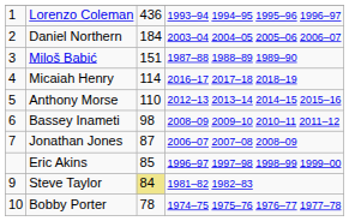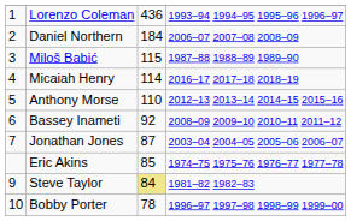 <table class="wikitable">
 <tr>
 </tr>
 <tr>
 <td>1</td>
 <td><a href='#'>Lorenzo Coleman</a></td>
 <td>436</td>
 <td style="font-size:80%;"><a href='#'>1993–94</a> <a href='#'>1994–95</a> <a href='#'>1995–96</a> <a href='#'>1996–97</a></td>
 </tr>
 <tr>
 <td>2</td>
 <td>Daniel Northern</td>
 <td>184</td>
-<td style="font-size:80%;"><a href='#'>2003–04</a> <a href='#'>2004–05</a> <a href='#'>2005–06</a> <a href='#'>2006–07</a></td>
+<td style="font-size:80%;"><a href='#'>2006–07</a> <a href='#'>2007–08</a> <a href='#'>2008–09</a></td>
 </tr>
 <tr>
 <td>3</td>
 <td><a href='#'>Miloš Babić</a></td>
-<td>151</td>
+<td>115</td>
 <td style="font-size:80%;"><a href='#'>1987–88</a> <a href='#'>1988–89</a> <a href='#'>1989–90</a></td>
 </tr>
 <tr>
 <td>4</td>
 <td>Micaiah Henry</td>
 <td>114</td>
 <td style="font-size:80%;"><a href='#'>2016–17</a> <a href='#'>2017–18</a> <a href='#'>2018–19</a></td>
 </tr>
 <tr>
 <td>5</td>
 <td>Anthony Morse</td>
 <td>110</td>
 <td style="font-size:80%;"><a href='#'>2012–13</a> <a href='#'>2013–14</a> <a href='#'>2014–15</a> <a href='#'>2015–16</a></td>
 </tr>
 <tr>
 <td>6</td>
 <td>Bassey Inameti</td>
-<td>98</td>
+<td>92</td>
 <td style="font-size:80%;"><a href='#'>2008–09</a> <a href='#'>2009–10</a> <a href='#'>2010–11</a> <a href='#'>2011–12</a></td>
 </tr>
 <tr>
 <td>7</td>
 <td>Jonathan Jones</td>
 <td>87</td>
-<td style="font-size:80%;"><a href='#'>2006–07</a> <a href='#'>2007–08</a> <a href='#'>2008–09</a></td>
+<td style="font-size:80%;"><a href='#'>2003–04</a> <a href='#'>2004–05</a> <a href='#'>2005–06</a> <a href='#'>2006–07</a></td>
 </tr>
 <tr>
 <td></td>
 <td>Eric Akins</td>
 <td>85</td>
-<td style="font-size:80%;"><a href='#'>1996–97</a> <a href='#'>1997–98</a> <a href='#'>1998–99</a> <a href='#'>1999–00</a></td>
+<td style="font-size:80%;"><a href='#'>1974–75</a> <a href='#'>1975–76</a> <a href='#'>1976–77</a> <a href='#'>1977–78</a></td>
 </tr>
 <tr>
 <td>9</td>
 <td>Steve Taylor</td>
 <td style="background: khaki;">84</td>
 <td style="font-size:80%;"><a href='#'>1981–82</a> <a href='#'>1982–83</a></td>
 </tr>
 <tr>
 <td>10</td>
 <td>Bobby Porter</td>
 <td>78</td>
-<td style="font-size:80%;"><a href='#'>1974–75</a> <a href='#'>1975–76</a> <a href='#'>1976–77</a> <a href='#'>1977–78</a></td>
+<td style="font-size:80%;"><a href='#'>1996–97</a> <a href='#'>1997–98</a> <a href='#'>1998–99</a> <a href='#'>1999–00</a></td>
 </tr>
 </table>
